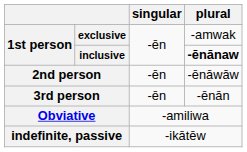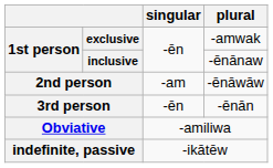 <table class="wikitable" style="text-align:center;">
 <tr>
 <th colspan="2"></th>
 <th>singular</th>
 <th>plural</th>
 </tr>
 <tr>
 <th rowspan="2">1st person</th>
 <th><small>exclusive</small></th>
 <td rowspan="2">-ēn</td>
 <td>-amwak</td>
 </tr>
 <tr>
 <th><small>inclusive</small></th>
-<td><strong>-ēnānaw</strong></td>
+<td>-ēnānaw</td>
 </tr>
 <tr>
 <th colspan="2">2nd person</th>
-<td>-ēn</td>
+<td>-am</td>
 <td>-ēnāwāw</td>
 </tr>
 <tr>
 <th colspan="2">3rd person</th>
 <td>-ēn</td>
 <td>-ēnān</td>
 </tr>
 <tr>
 <th colspan="2"><a href='#'>Obviative</a></th>
 <td colspan="2">-amiliwa</td>
 </tr>
 <tr>
 <th colspan="2">indefinite, passive</th>
 <td colspan="2">-ikātēw</td>
 </tr>
 </table>
